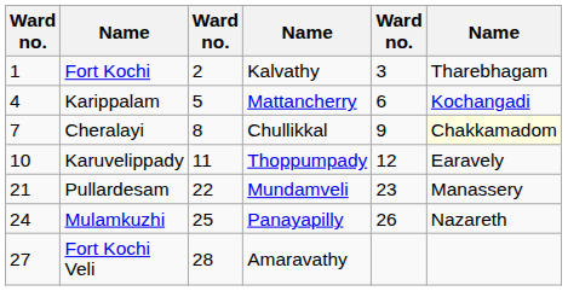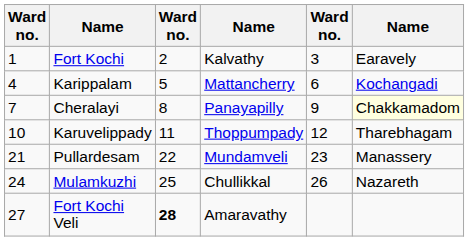 <table class="wikitable sortable" style="font-size: 95%;">
 <tr>
 <th width="20px">Ward no.</th>
 <th width="75px">Name</th>
 <th width="20px">Ward no.</th>
 <th width="75px">Name</th>
 <th width="20px">Ward no.</th>
 <th width="75px">Name</th>
 </tr>
 <tr>
 <td>1</td>
 <td><a href='#'>Fort Kochi</a></td>
 <td>2</td>
 <td>Kalvathy</td>
 <td>3</td>
-<td>Tharebhagam</td>
+<td>Earavely</td>
 </tr>
 <tr>
 <td>4</td>
 <td>Karippalam</td>
 <td>5</td>
 <td><a href='#'>Mattancherry</a></td>
 <td>6</td>
 <td><a href='#'>Kochangadi</a></td>
 </tr>
 <tr>
 <td>7</td>
 <td>Cheralayi</td>
 <td>8</td>
-<td>Chullikkal</td>
+<td><a href='#'>Panayapilly</a></td>
 <td>9</td>
 <td style="background: lightyellow;">Chakkamadom</td>
 </tr>
 <tr>
 <td>10</td>
 <td>Karuvelippady</td>
 <td>11</td>
 <td><a href='#'>Thoppumpady</a></td>
 <td>12</td>
-<td>Earavely</td>
+<td>Tharebhagam</td>
 </tr>
 <tr>
 <td>21</td>
 <td>Pullardesam</td>
 <td>22</td>
 <td><a href='#'>Mundamveli</a></td>
 <td>23</td>
 <td>Manassery</td>
 </tr>
 <tr>
 <td>24</td>
 <td><a href='#'>Mulamkuzhi</a></td>
 <td>25</td>
-<td><a href='#'>Panayapilly</a></td>
+<td>Chullikkal</td>
 <td>26</td>
 <td>Nazareth</td>
 </tr>
 <tr>
 <td>27</td>
 <td><a href='#'>Fort Kochi</a> Veli</td>
-<td>28</td>
+<td><strong>28</strong></td>
 <td>Amaravathy</td>
 <td></td>
 <td></td>
 </tr>
 </table>
